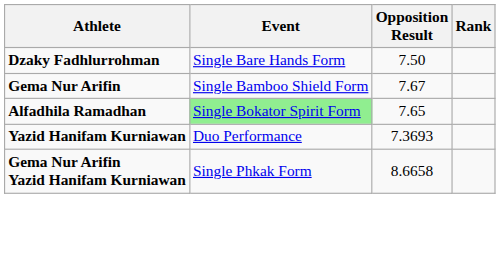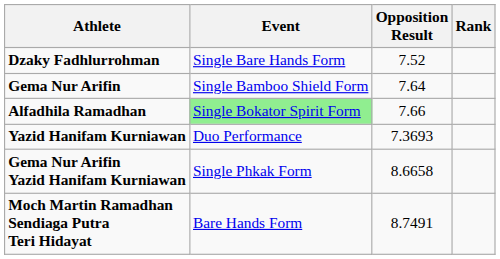 <table class="wikitable" style="font-size:85%">
 <tr>
 <th>Athlete</th>
 <th>Event</th>
 <th>Opposition<br>Result</th>
 <th>Rank</th>
 </tr>
 <tr align=center>
 <td align=left><strong>Dzaky Fadhlurrohman</strong></td>
 <td align=left><a href='#'>Single Bare Hands Form</a></td>
-<td>7.50</td>
+<td>7.52</td>
 <td></td>
 </tr>
 <tr align=center>
 <td align=left><strong>Gema Nur Arifin</strong></td>
 <td align=left><a href='#'>Single Bamboo Shield Form</a></td>
-<td>7.67</td>
+<td>7.64</td>
 <td></td>
 </tr>
 <tr align=center>
 <td align=left><strong>Alfadhila Ramadhan</strong></td>
 <td align=left style="background: lightgreen;"><a href='#'>Single Bokator Spirit Form</a></td>
-<td>7.65</td>
+<td>7.66</td>
 <td></td>
 </tr>
 <tr align=center>
 <td align=left><strong>Yazid Hanifam Kurniawan</strong></td>
 <td align=left><a href='#'>Duo Performance</a></td>
 <td>7.3693</td>
 <td></td>
 </tr>
 <tr align=center>
 <td align=left><strong>Gema Nur Arifin<br>Yazid Hanifam Kurniawan</strong></td>
 <td align=left><a href='#'>Single Phkak Form</a></td>
 <td>8.6658</td>
 <td></td>
 </tr>
+<tr align=center>
+<td align=left><strong>Moch Martin Ramadhan<br>Sendiaga Putra<br>Teri Hidayat</strong></td>
+<td align=left><a href='#'>Bare Hands Form</a></td>
+<td>8.7491</td>
+<td></td>
+</tr>
 </table>
